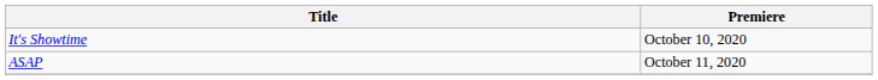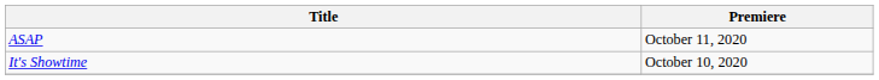 <table class="wikitable sortable" width="75%">
 <tr>
 <th style="width:55%;">Title</th>
 <th style="width:20%;">Premiere</th>
 </tr>
 <tr>
+<td><em><a href='#'>ASAP</a></em></td>
+<td>October 11, 2020</td>
+</tr>
+<tr>
 <td><em><a href='#'>It's Showtime</a></em></td>
 <td>October 10, 2020</td>
 </tr>
 <tr>
-<td><em><a href='#'>ASAP</a></em></td>
-<td>October 11, 2020</td>
-</tr>
-<tr>
 </tr>
 </table>
